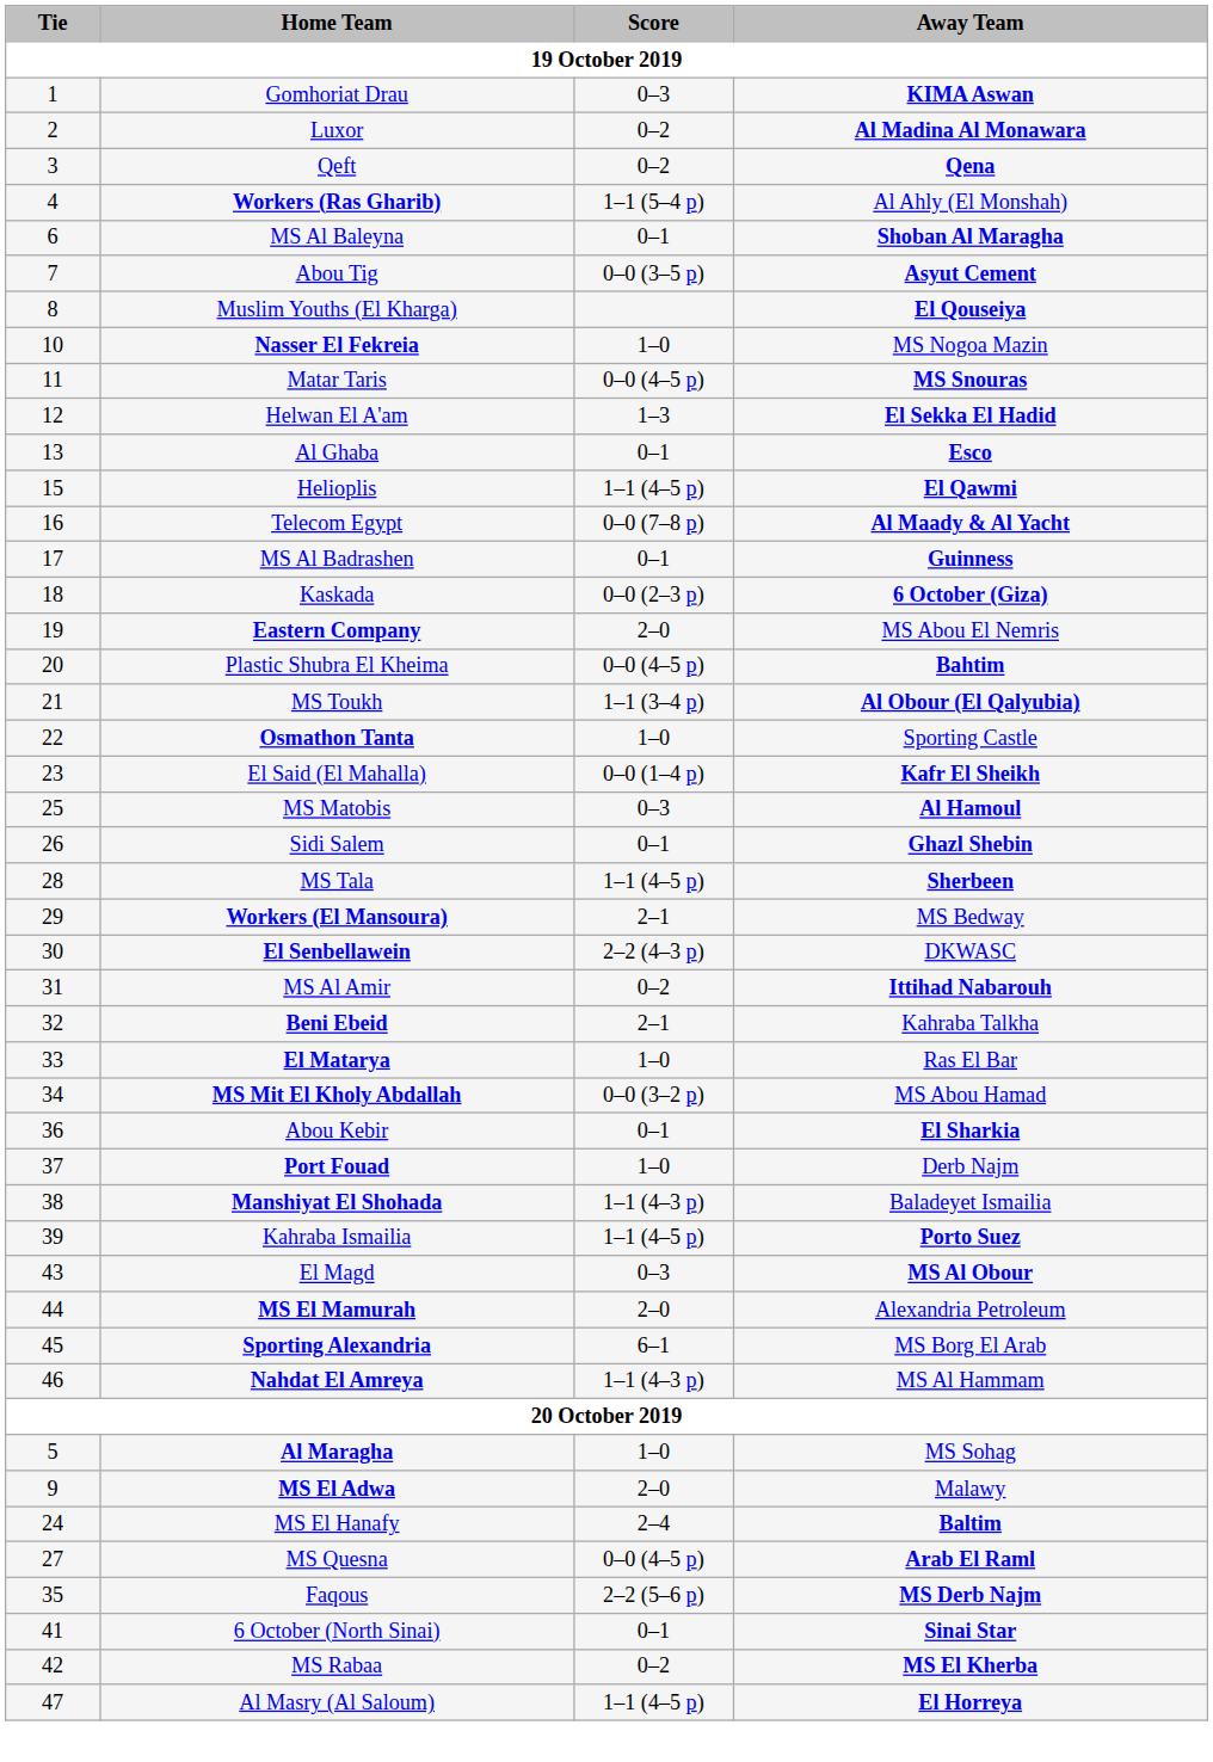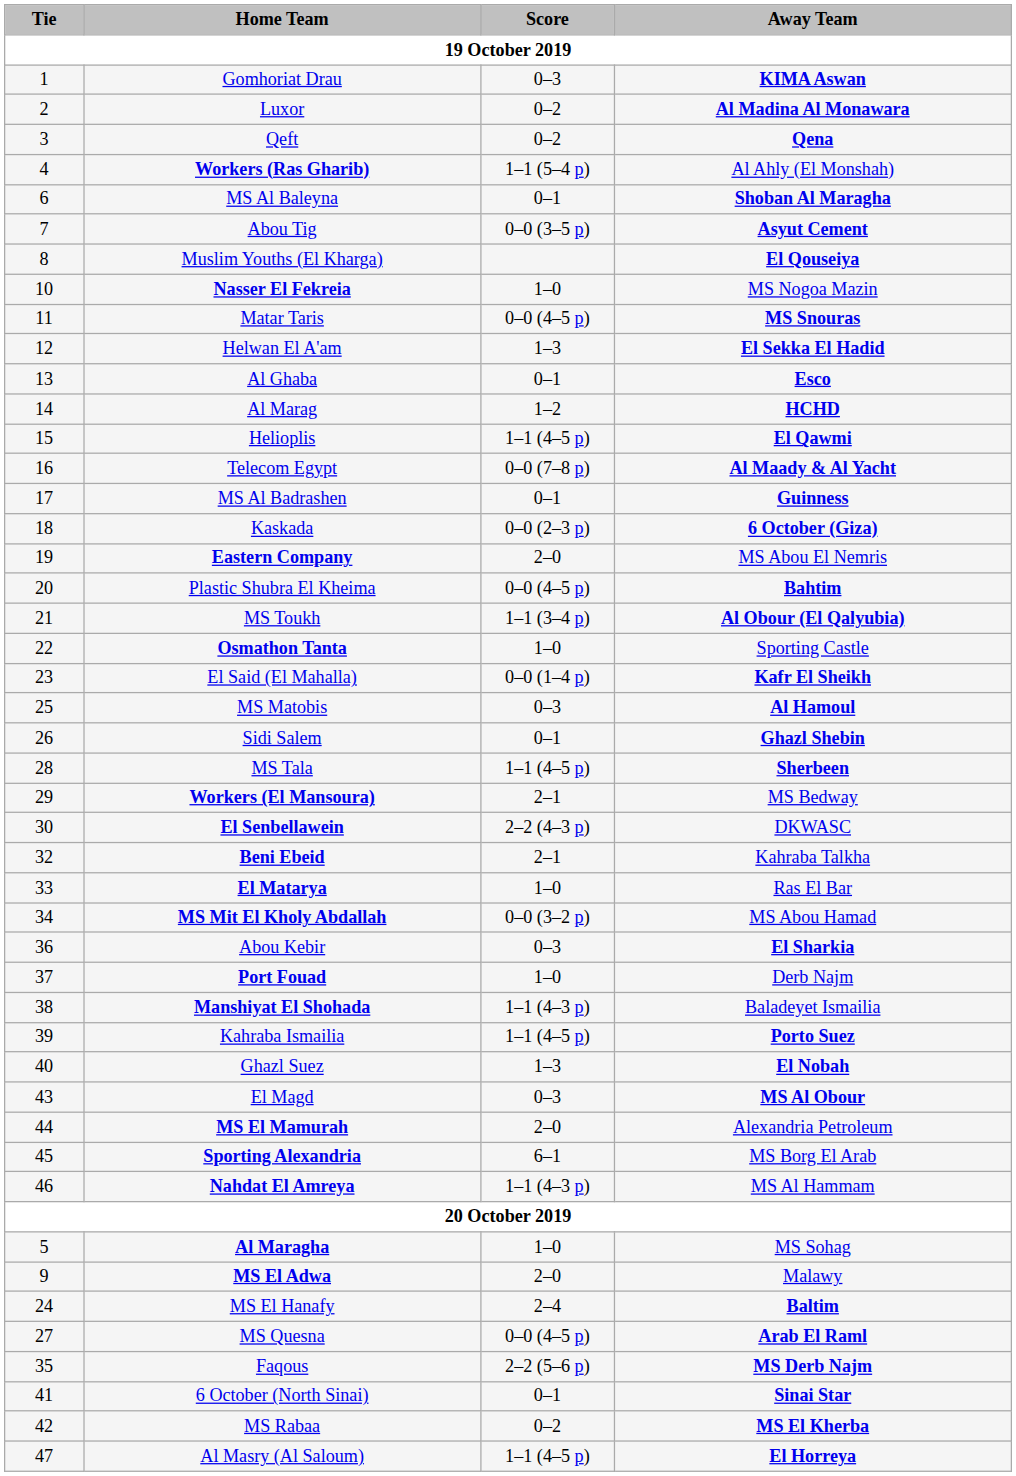 <table class="wikitable" style="width: 800px; height:50px; background:WhiteSmoke; text-align:center; font-size:90%">
 <tr>
 <td scope="col" style="width:  7.25%; background:silver;"><strong>Tie</strong></td>
 <td scope="col" style="width: 36.50%; background:silver;"><strong>Home Team</strong></td>
 <td scope="col" style="width: 12.25%; background:silver;"><strong>Score</strong></td>
 <td scope="col" style="width: 36.50%; background:silver;"><strong>Away Team</strong></td>
 </tr>
 <tr>
 <td colspan=4 style= background:White><strong>19 October 2019</strong></td>
 </tr>
 <tr>
 <td>1</td>
 <td><a href='#'>Gomhoriat Drau</a></td>
 <td>0–3</td>
 <td><strong><a href='#'>KIMA Aswan</a></strong></td>
 </tr>
 <tr>
 <td>2</td>
 <td><a href='#'>Luxor</a></td>
 <td>0–2</td>
 <td><strong><a href='#'>Al Madina Al Monawara</a></strong></td>
 </tr>
 <tr>
 <td>3</td>
 <td><a href='#'>Qeft</a></td>
 <td>0–2</td>
 <td><strong><a href='#'>Qena</a></strong></td>
 </tr>
 <tr>
 <td>4</td>
 <td><strong><a href='#'>Workers (Ras Gharib)</a></strong></td>
 <td>1–1 (5–4 <a href='#'>p</a>)</td>
 <td><a href='#'>Al Ahly (El Monshah)</a></td>
 </tr>
 <tr>
 <td>6</td>
 <td><a href='#'>MS Al Baleyna</a></td>
 <td>0–1</td>
 <td><strong><a href='#'>Shoban Al Maragha</a></strong></td>
 </tr>
 <tr>
 <td>7</td>
 <td><a href='#'>Abou Tig</a></td>
 <td>0–0 (3–5 <a href='#'>p</a>)</td>
 <td><strong><a href='#'>Asyut Cement</a></strong></td>
 </tr>
 <tr>
 <td>8</td>
 <td><a href='#'>Muslim Youths (El Kharga)</a></td>
 <td></td>
 <td><strong><a href='#'>El Qouseiya</a></strong></td>
 </tr>
 <tr>
 <td>10</td>
 <td><strong><a href='#'>Nasser El Fekreia</a></strong></td>
 <td>1–0</td>
 <td><a href='#'>MS Nogoa Mazin</a></td>
 </tr>
 <tr>
 <td>11</td>
 <td><a href='#'>Matar Taris</a></td>
 <td>0–0 (4–5 <a href='#'>p</a>)</td>
 <td><strong><a href='#'>MS Snouras</a></strong></td>
 </tr>
 <tr>
 <td>12</td>
 <td><a href='#'>Helwan El A'am</a></td>
 <td>1–3</td>
 <td><strong><a href='#'>El Sekka El Hadid</a></strong></td>
 </tr>
 <tr>
 <td>13</td>
 <td><a href='#'>Al Ghaba</a></td>
 <td>0–1</td>
 <td><strong><a href='#'>Esco</a></strong></td>
+</tr>
+<tr>
+<td>14</td>
+<td><a href='#'>Al Marag</a></td>
+<td>1–2</td>
+<td><strong><a href='#'>HCHD</a></strong></td>
 </tr>
 <tr>
 <td>15</td>
 <td><a href='#'>Helioplis</a></td>
 <td>1–1 (4–5 <a href='#'>p</a>)</td>
 <td><strong><a href='#'>El Qawmi</a></strong></td>
 </tr>
 <tr>
 <td>16</td>
 <td><a href='#'>Telecom Egypt</a></td>
 <td>0–0 (7–8 <a href='#'>p</a>)</td>
 <td><strong><a href='#'>Al Maady & Al Yacht</a></strong></td>
 </tr>
 <tr>
 <td>17</td>
 <td><a href='#'>MS Al Badrashen</a></td>
 <td>0–1</td>
 <td><strong><a href='#'>Guinness</a></strong></td>
 </tr>
 <tr>
 <td>18</td>
 <td><a href='#'>Kaskada</a></td>
 <td>0–0 (2–3 <a href='#'>p</a>)</td>
 <td><strong><a href='#'>6 October (Giza)</a></strong></td>
 </tr>
 <tr>
 <td>19</td>
 <td><strong><a href='#'>Eastern Company</a></strong></td>
 <td>2–0</td>
 <td><a href='#'>MS Abou El Nemris</a></td>
 </tr>
 <tr>
 <td>20</td>
 <td><a href='#'>Plastic Shubra El Kheima</a></td>
 <td>0–0 (4–5 <a href='#'>p</a>)</td>
 <td><strong><a href='#'>Bahtim</a></strong></td>
 </tr>
 <tr>
 <td>21</td>
 <td><a href='#'>MS Toukh</a></td>
 <td>1–1 (3–4 <a href='#'>p</a>)</td>
 <td><strong><a href='#'>Al Obour (El Qalyubia)</a></strong></td>
 </tr>
 <tr>
 <td>22</td>
 <td><strong><a href='#'>Osmathon Tanta</a></strong></td>
 <td>1–0</td>
 <td><a href='#'>Sporting Castle</a></td>
 </tr>
 <tr>
 <td>23</td>
 <td><a href='#'>El Said (El Mahalla)</a></td>
 <td>0–0 (1–4 <a href='#'>p</a>)</td>
 <td><strong><a href='#'>Kafr El Sheikh</a></strong></td>
 </tr>
 <tr>
 <td>25</td>
 <td><a href='#'>MS Matobis</a></td>
 <td>0–3</td>
 <td><strong><a href='#'>Al Hamoul</a></strong></td>
 </tr>
 <tr>
 <td>26</td>
 <td><a href='#'>Sidi Salem</a></td>
 <td>0–1</td>
 <td><strong><a href='#'>Ghazl Shebin</a></strong></td>
 </tr>
 <tr>
 <td>28</td>
 <td><a href='#'>MS Tala</a></td>
 <td>1–1 (4–5 <a href='#'>p</a>)</td>
 <td><strong><a href='#'>Sherbeen</a></strong></td>
 </tr>
 <tr>
 <td>29</td>
 <td><strong><a href='#'>Workers (El Mansoura)</a></strong></td>
 <td>2–1</td>
 <td><a href='#'>MS Bedway</a></td>
 </tr>
 <tr>
 <td>30</td>
 <td><strong><a href='#'>El Senbellawein</a></strong></td>
 <td>2–2 (4–3 <a href='#'>p</a>)</td>
 <td><a href='#'>DKWASC</a></td>
 </tr>
 <tr>
-<td>31</td>
-<td><a href='#'>MS Al Amir</a></td>
-<td>0–2</td>
-<td><strong><a href='#'>Ittihad Nabarouh</a></strong></td>
-</tr>
-<tr>
 <td>32</td>
 <td><strong><a href='#'>Beni Ebeid</a></strong></td>
 <td>2–1</td>
 <td><a href='#'>Kahraba Talkha</a></td>
 </tr>
 <tr>
 <td>33</td>
 <td><strong><a href='#'>El Matarya</a></strong></td>
 <td>1–0</td>
 <td><a href='#'>Ras El Bar</a></td>
 </tr>
 <tr>
 <td>34</td>
 <td><strong><a href='#'>MS Mit El Kholy Abdallah</a></strong></td>
 <td>0–0 (3–2 <a href='#'>p</a>)</td>
 <td><a href='#'>MS Abou Hamad</a></td>
 </tr>
 <tr>
 <td>36</td>
 <td><a href='#'>Abou Kebir</a></td>
-<td>0–1</td>
+<td>0–3</td>
 <td><strong><a href='#'>El Sharkia</a></strong></td>
 </tr>
 <tr>
 <td>37</td>
 <td><strong><a href='#'>Port Fouad</a></strong></td>
 <td>1–0</td>
 <td><a href='#'>Derb Najm</a></td>
 </tr>
 <tr>
 <td>38</td>
 <td><strong><a href='#'>Manshiyat El Shohada</a></strong></td>
 <td>1–1 (4–3 <a href='#'>p</a>)</td>
 <td><a href='#'>Baladeyet Ismailia</a></td>
 </tr>
 <tr>
 <td>39</td>
 <td><a href='#'>Kahraba Ismailia</a></td>
 <td>1–1 (4–5 <a href='#'>p</a>)</td>
 <td><strong><a href='#'>Porto Suez</a></strong></td>
+</tr>
+<tr>
+<td>40</td>
+<td><a href='#'>Ghazl Suez</a></td>
+<td>1–3</td>
+<td><strong><a href='#'>El Nobah</a></strong></td>
 </tr>
 <tr>
 <td>43</td>
 <td><a href='#'>El Magd</a></td>
 <td>0–3</td>
 <td><strong><a href='#'>MS Al Obour</a></strong></td>
 </tr>
 <tr>
 <td>44</td>
 <td><strong><a href='#'>MS El Mamurah</a></strong></td>
 <td>2–0</td>
 <td><a href='#'>Alexandria Petroleum</a></td>
 </tr>
 <tr>
 <td>45</td>
 <td><strong><a href='#'>Sporting Alexandria</a></strong></td>
 <td>6–1</td>
 <td><a href='#'>MS Borg El Arab</a></td>
 </tr>
 <tr>
 <td>46</td>
 <td><strong><a href='#'>Nahdat El Amreya</a></strong></td>
 <td>1–1 (4–3 <a href='#'>p</a>)</td>
 <td><a href='#'>MS Al Hammam</a></td>
 </tr>
 <tr>
 <td colspan=4 style= background:White><strong>20 October 2019</strong></td>
 </tr>
 <tr>
 <td>5</td>
 <td><strong><a href='#'>Al Maragha</a></strong></td>
 <td>1–0</td>
 <td><a href='#'>MS Sohag</a></td>
 </tr>
 <tr>
 <td>9</td>
 <td><strong><a href='#'>MS El Adwa</a></strong></td>
 <td>2–0</td>
 <td><a href='#'>Malawy</a></td>
 </tr>
 <tr>
 <td>24</td>
 <td><a href='#'>MS El Hanafy</a></td>
 <td>2–4</td>
 <td><strong><a href='#'>Baltim</a></strong></td>
 </tr>
 <tr>
 <td>27</td>
 <td><a href='#'>MS Quesna</a></td>
 <td>0–0 (4–5 <a href='#'>p</a>)</td>
 <td><strong><a href='#'>Arab El Raml</a></strong></td>
 </tr>
 <tr>
 <td>35</td>
 <td><a href='#'>Faqous</a></td>
 <td>2–2 (5–6 <a href='#'>p</a>)</td>
 <td><strong><a href='#'>MS Derb Najm</a></strong></td>
 </tr>
 <tr>
 <td>41</td>
 <td><a href='#'>6 October (North Sinai)</a></td>
 <td>0–1</td>
 <td><strong><a href='#'>Sinai Star</a></strong></td>
 </tr>
 <tr>
 <td>42</td>
 <td><a href='#'>MS Rabaa</a></td>
 <td>0–2</td>
 <td><strong><a href='#'>MS El Kherba</a></strong></td>
 </tr>
 <tr>
 <td>47</td>
 <td><a href='#'>Al Masry (Al Saloum)</a></td>
 <td>1–1 (4–5 <a href='#'>p</a>)</td>
 <td><strong><a href='#'>El Horreya</a></strong></td>
 </tr>
 </table>
